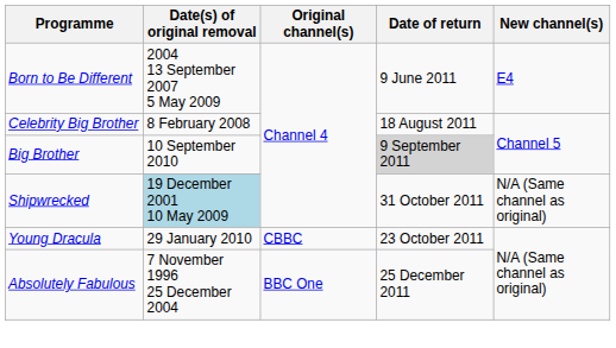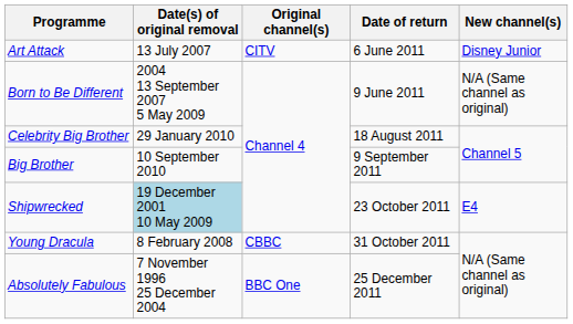 <table class="wikitable">
 <tr>
 <th width=150>Programme</th>
 <th width=125>Date(s) of original removal</th>
 <th width=125>Original channel(s)</th>
 <th width=125>Date of return</th>
 <th width=125>New channel(s)</th>
 </tr>
 <tr>
+<td><em><a href='#'>Art Attack</a></em></td>
+<td>13 July 2007</td>
+<td><a href='#'>CITV</a></td>
+<td>6 June 2011</td>
+<td><a href='#'>Disney Junior</a></td>
+</tr>
+<tr>
 <td><em><a href='#'>Born to Be Different</a></em></td>
 <td>2004<br>13 September 2007<br>5 May 2009</td>
 <td rowspan=4><a href='#'>Channel 4</a></td>
 <td>9 June 2011</td>
-<td><a href='#'>E4</a></td>
+<td>N/A (Same channel as original)</td>
 </tr>
 <tr>
 <td><em><a href='#'>Celebrity Big Brother</a></em></td>
-<td>8 February 2008</td>
+<td>29 January 2010</td>
 <td>18 August 2011</td>
 <td rowspan=2><a href='#'>Channel 5</a></td>
 </tr>
 <tr>
 <td><em><a href='#'>Big Brother</a></em></td>
 <td>10 September 2010</td>
-<td style="background: lightgrey;">9 September 2011</td>
+<td>9 September 2011</td>
 </tr>
 <tr>
 <td><em><a href='#'>Shipwrecked</a></em></td>
 <td style="background: lightblue;">19 December 2001<br>10 May 2009</td>
-<td>31 October 2011</td>
-<td>N/A (Same channel as original)</td>
+<td>23 October 2011</td>
+<td><a href='#'>E4</a></td>
 </tr>
 <tr>
 <td><em><a href='#'>Young Dracula</a></em></td>
-<td>29 January 2010</td>
+<td>8 February 2008</td>
 <td><a href='#'>CBBC</a></td>
-<td>23 October 2011</td>
+<td>31 October 2011</td>
 <td rowspan="2">N/A (Same channel as original)</td>
 </tr>
 <tr>
 <td><em><a href='#'>Absolutely Fabulous</a></em></td>
 <td>7 November 1996<br>25 December 2004</td>
 <td><a href='#'>BBC One</a></td>
 <td>25 December 2011</td>
 </tr>
 </table>
